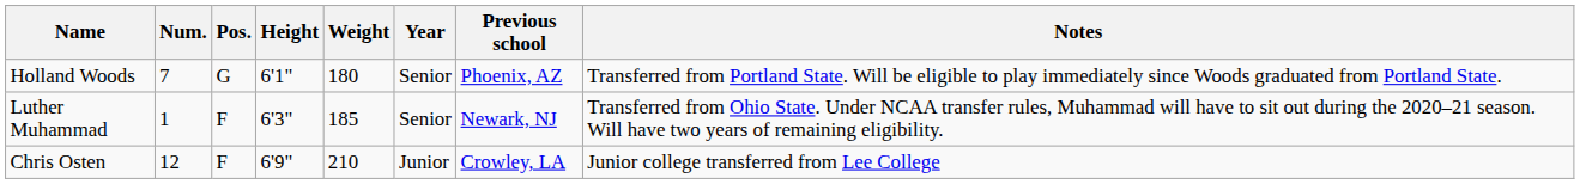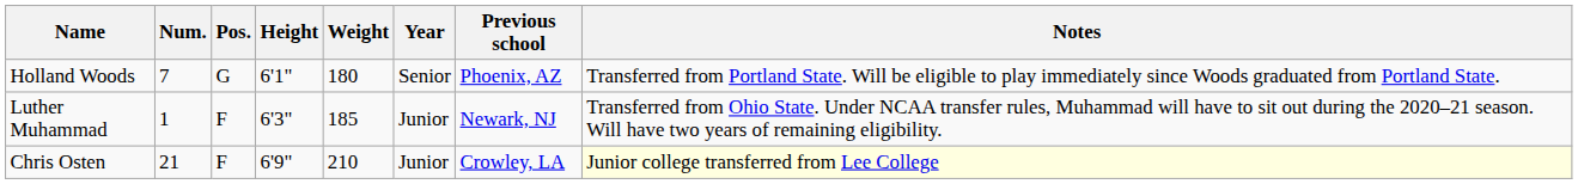 <table class="wikitable sortable" style="font-size:100%;" border="1">
 <tr>
 <th>Name</th>
 <th>Num.</th>
 <th>Pos.</th>
 <th>Height</th>
 <th>Weight</th>
 <th>Year</th>
 <th>Previous school</th>
 <th ! class="unsortable">Notes</th>
 </tr>
 <tr>
 <td>Holland Woods</td>
 <td>7</td>
 <td>G</td>
 <td>6'1"</td>
 <td>180</td>
 <td>Senior</td>
 <td><a href='#'>Phoenix, AZ</a></td>
 <td>Transferred from <a href='#'>Portland State</a>. Will be eligible to play immediately since Woods graduated from <a href='#'>Portland State</a>.</td>
 </tr>
 <tr>
 <td>Luther Muhammad</td>
 <td>1</td>
 <td>F</td>
 <td>6'3"</td>
 <td>185</td>
-<td>Senior</td>
+<td>Junior</td>
 <td><a href='#'>Newark, NJ</a></td>
 <td>Transferred from <a href='#'>Ohio State</a>. Under NCAA transfer rules, Muhammad will have to sit out during the 2020–21 season. Will have two years of remaining eligibility.</td>
 </tr>
 <tr>
 <td>Chris Osten</td>
-<td>12</td>
+<td>21</td>
 <td>F</td>
 <td>6'9"</td>
 <td>210</td>
 <td>Junior</td>
 <td><a href='#'>Crowley, LA</a></td>
-<td>Junior college transferred from <a href='#'>Lee College</a></td>
+<td style="background: lightyellow;">Junior college transferred from <a href='#'>Lee College</a></td>
 </tr>
 </table>
